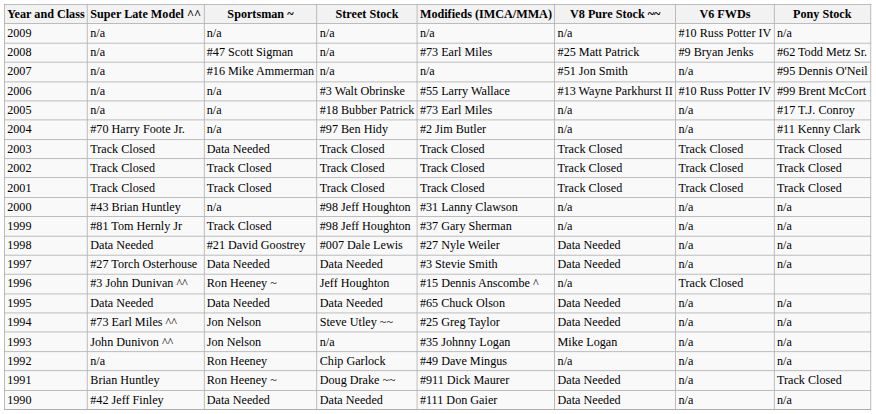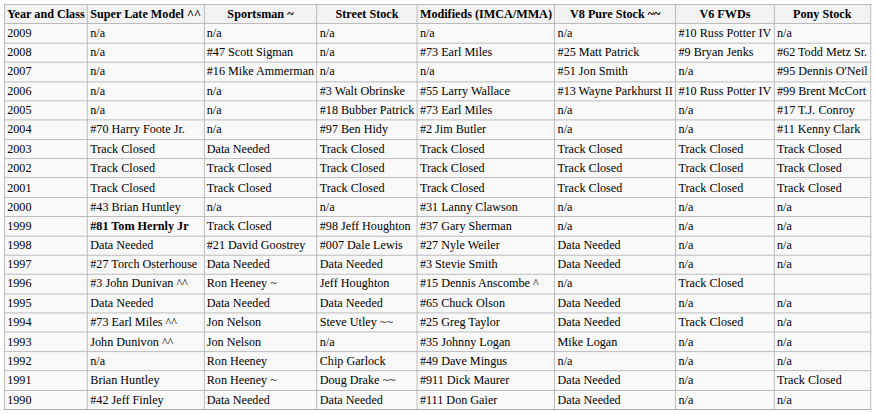 <table class="wikitable">
 <tr>
 <th>Year and Class</th>
 <th>Super Late Model ^^</th>
 <th>Sportsman ~</th>
 <th>Street Stock</th>
 <th>Modifieds (IMCA/MMA)</th>
 <th>V8 Pure Stock ~~</th>
 <th>V6 FWDs</th>
 <th>Pony Stock</th>
 </tr>
 <tr>
 <td>2009</td>
 <td>n/a</td>
 <td>n/a</td>
 <td>n/a</td>
 <td>n/a</td>
 <td>n/a</td>
 <td>#10 Russ Potter IV</td>
 <td>n/a</td>
 </tr>
 <tr>
 <td>2008</td>
 <td>n/a</td>
 <td>#47 Scott Sigman</td>
 <td>n/a</td>
 <td>#73 Earl Miles</td>
 <td>#25 Matt Patrick</td>
 <td>#9 Bryan Jenks</td>
 <td>#62 Todd Metz Sr.</td>
 </tr>
 <tr>
 <td>2007</td>
 <td>n/a</td>
 <td>#16 Mike Ammerman</td>
 <td>n/a</td>
 <td>n/a</td>
 <td>#51 Jon Smith</td>
 <td>n/a</td>
 <td>#95 Dennis O'Neil</td>
 </tr>
 <tr>
 <td>2006</td>
 <td>n/a</td>
 <td>n/a</td>
 <td>#3 Walt Obrinske</td>
 <td>#55 Larry Wallace</td>
 <td>#13 Wayne Parkhurst II</td>
 <td>#10 Russ Potter IV</td>
 <td>#99 Brent McCort</td>
 </tr>
 <tr>
 <td>2005</td>
 <td>n/a</td>
 <td>n/a</td>
 <td>#18 Bubber Patrick</td>
 <td>#73 Earl Miles</td>
 <td>n/a</td>
 <td>n/a</td>
 <td>#17 T.J. Conroy</td>
 </tr>
 <tr>
 <td>2004</td>
 <td>#70 Harry Foote Jr.</td>
 <td>n/a</td>
 <td>#97 Ben Hidy</td>
 <td>#2 Jim Butler</td>
 <td>n/a</td>
 <td>n/a</td>
 <td>#11 Kenny Clark</td>
 </tr>
 <tr>
 <td>2003</td>
 <td>Track Closed</td>
 <td>Data Needed</td>
 <td>Track Closed</td>
 <td>Track Closed</td>
 <td>Track Closed</td>
 <td>Track Closed</td>
 <td>Track Closed</td>
 </tr>
 <tr>
 <td>2002</td>
 <td>Track Closed</td>
 <td>Track Closed</td>
 <td>Track Closed</td>
 <td>Track Closed</td>
 <td>Track Closed</td>
 <td>Track Closed</td>
 <td>Track Closed</td>
 </tr>
 <tr>
 <td>2001</td>
 <td>Track Closed</td>
 <td>Track Closed</td>
 <td>Track Closed</td>
 <td>Track Closed</td>
 <td>Track Closed</td>
 <td>Track Closed</td>
 <td>Track Closed</td>
 </tr>
 <tr>
 <td>2000</td>
 <td>#43 Brian Huntley</td>
 <td>n/a</td>
-<td>#98 Jeff Houghton</td>
+<td>n/a</td>
 <td>#31 Lanny Clawson</td>
 <td>n/a</td>
 <td>n/a</td>
 <td>n/a</td>
 </tr>
 <tr>
 <td>1999</td>
-<td>#81 Tom Hernly Jr</td>
+<td><strong>#81 Tom Hernly Jr</strong></td>
 <td>Track Closed</td>
 <td>#98 Jeff Houghton</td>
 <td>#37 Gary Sherman</td>
 <td>n/a</td>
 <td>n/a</td>
 <td>n/a</td>
 </tr>
 <tr>
 <td>1998</td>
 <td>Data Needed</td>
 <td>#21 David Goostrey</td>
 <td>#007 Dale Lewis</td>
 <td>#27 Nyle Weiler</td>
 <td>Data Needed</td>
 <td>n/a</td>
 <td>n/a</td>
 </tr>
 <tr>
 <td>1997</td>
 <td>#27 Torch Osterhouse</td>
 <td>Data Needed</td>
 <td>Data Needed</td>
 <td>#3 Stevie Smith</td>
 <td>Data Needed</td>
 <td>n/a</td>
 <td>n/a</td>
 </tr>
 <tr>
 <td>1996</td>
 <td>#3 John Dunivan ^^</td>
 <td>Ron Heeney ~</td>
 <td>Jeff Houghton</td>
 <td>#15 Dennis Anscombe ^</td>
 <td>n/a</td>
 <td>Track Closed</td>
 </tr>
 <tr>
 <td>1995</td>
 <td>Data Needed</td>
 <td>Data Needed</td>
 <td>Data Needed</td>
 <td>#65 Chuck Olson</td>
 <td>Data Needed</td>
 <td>n/a</td>
 <td>n/a</td>
 </tr>
 <tr>
 <td>1994</td>
 <td>#73 Earl Miles ^^</td>
 <td>Jon Nelson</td>
 <td>Steve Utley ~~</td>
 <td>#25 Greg Taylor</td>
 <td>Data Needed</td>
-<td>n/a</td>
+<td>Track Closed</td>
 <td>n/a</td>
 </tr>
 <tr>
 <td>1993</td>
 <td>John Dunivon ^^</td>
 <td>Jon Nelson</td>
 <td>n/a</td>
 <td>#35 Johnny Logan</td>
 <td>Mike Logan</td>
 <td>n/a</td>
 <td>n/a</td>
 </tr>
 <tr>
 <td>1992</td>
 <td>n/a</td>
 <td>Ron Heeney</td>
 <td>Chip Garlock</td>
 <td>#49 Dave Mingus</td>
 <td>n/a</td>
 <td>n/a</td>
 <td>n/a</td>
 </tr>
 <tr>
 <td>1991</td>
 <td>Brian Huntley</td>
 <td>Ron Heeney ~</td>
 <td>Doug Drake ~~</td>
 <td>#911 Dick Maurer</td>
 <td>Data Needed</td>
 <td>n/a</td>
 <td>Track Closed</td>
 </tr>
 <tr>
 <td>1990</td>
 <td>#42 Jeff Finley</td>
 <td>Data Needed</td>
 <td>Data Needed</td>
 <td>#111 Don Gaier</td>
 <td>Data Needed</td>
 <td>n/a</td>
 <td>n/a</td>
 </tr>
 <tr>
 </tr>
 </table>
